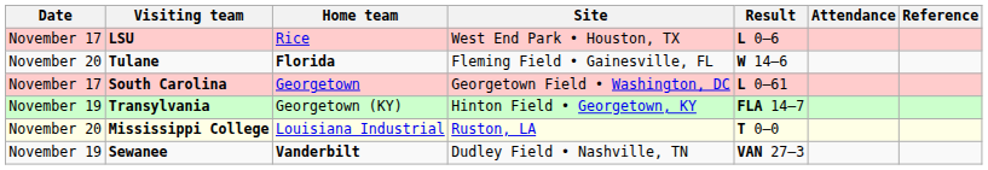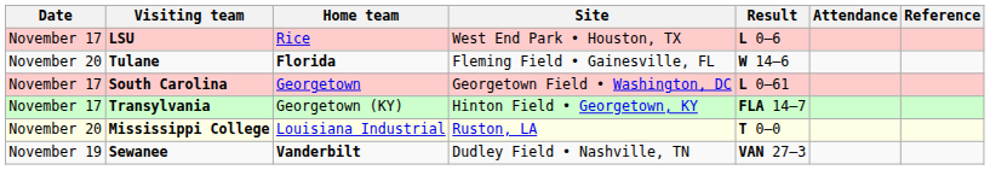 <table class="wikitable" style="font-size:95%;">
 <tr>
 <th>Date</th>
 <th>Visiting team</th>
 <th>Home team</th>
 <th>Site</th>
 <th>Result</th>
 <th>Attendance</th>
 <th class="unsortable">Reference</th>
 </tr>
 <tr bgcolor=ffcccc>
 <td>November 17</td>
 <td><strong>LSU</strong></td>
 <td><a href='#'>Rice</a></td>
 <td>West End Park • Houston, TX</td>
 <td><strong>L</strong> 0–6</td>
 <td></td>
 <td></td>
 </tr>
 <tr bgcolor=>
 <td>November 20</td>
 <td><strong>Tulane</strong></td>
 <td><strong>Florida</strong></td>
 <td>Fleming Field • Gainesville, FL</td>
 <td><strong>W</strong> 14–6</td>
 <td></td>
 <td></td>
 </tr>
 <tr bgcolor=ffcccc>
 <td>November 17</td>
 <td><strong>South Carolina</strong></td>
 <td><a href='#'>Georgetown</a></td>
 <td>Georgetown Field • <a href='#'>Washington, DC</a></td>
 <td><strong>L</strong> 0–61</td>
 <td></td>
 <td></td>
 </tr>
 <tr bgcolor=ccffcc>
-<td>November 19</td>
+<td>November 17</td>
 <td><strong>Transylvania</strong></td>
 <td>Georgetown (KY)</td>
 <td>Hinton Field • <a href='#'>Georgetown, KY</a></td>
 <td><strong>FLA</strong> 14–7</td>
 <td></td>
 <td></td>
 </tr>
 <tr bgcolor=ffffe6>
 <td>November 20</td>
 <td><strong>Mississippi College</strong></td>
 <td><a href='#'>Louisiana Industrial</a></td>
 <td><a href='#'>Ruston, LA</a></td>
 <td><strong>T</strong> 0–0</td>
 <td></td>
 <td></td>
 </tr>
 <tr bgcolor=>
 <td>November 19</td>
 <td><strong>Sewanee</strong></td>
 <td><strong>Vanderbilt</strong></td>
 <td>Dudley Field • Nashville, TN</td>
 <td><strong>VAN</strong> 27–3</td>
 <td></td>
 <td></td>
 </tr>
 </table>
